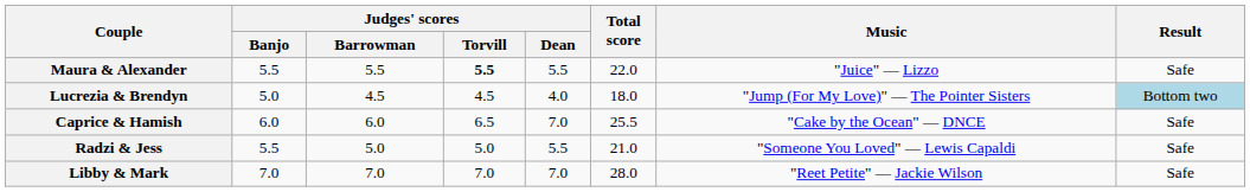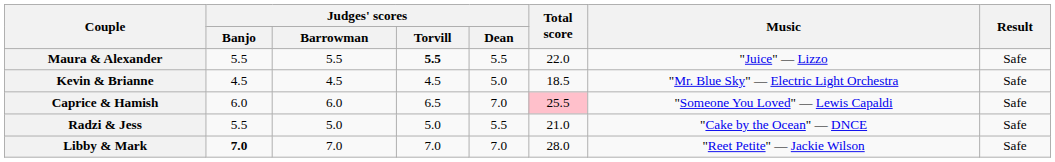 <table class="wikitable sortable" style="text-align:center; font-size:90%; width:90%">
 <tr>
 <th scope="col" rowspan=2>Couple</th>
 <th scope="col" colspan=4 class="unsortable">Judges' scores</th>
 <th scope="col" rowspan=2>Total<br>score</th>
 <th scope="col" rowspan=2 class="unsortable">Music</th>
 <th scope="col" rowspan=2 class="unsortable">Result</th>
 </tr>
 <tr>
 <th class="unsortable">Banjo</th>
 <th class="unsortable">Barrowman</th>
 <th class="unsortable">Torvill</th>
 <th class="unsortable">Dean</th>
 </tr>
 <tr>
 <th scope="row">Maura & Alexander</th>
 <td>5.5</td>
 <td>5.5</td>
 <td><strong>5.5</strong></td>
 <td>5.5</td>
 <td>22.0</td>
 <td>"<a href='#'>Juice</a>" — <a href='#'>Lizzo</a></td>
 <td>Safe</td>
 </tr>
 <tr>
-<th scope="row">Lucrezia & Brendyn</th>
-<td>5.0</td>
+<th scope="row">Kevin & Brianne</th>
 <td>4.5</td>
 <td>4.5</td>
-<td>4.0</td>
-<td>18.0</td>
-<td>"<a href='#'>Jump (For My Love)</a>" — <a href='#'>The Pointer Sisters</a></td>
-<td bgcolor="lightblue">Bottom two</td>
+<td>4.5</td>
+<td>5.0</td>
+<td>18.5</td>
+<td>"<a href='#'>Mr. Blue Sky</a>" — <a href='#'>Electric Light Orchestra</a></td>
+<td>Safe</td>
 </tr>
 <tr>
 <th scope="row">Caprice & Hamish</th>
 <td>6.0</td>
 <td>6.0</td>
 <td>6.5</td>
 <td>7.0</td>
-<td>25.5</td>
-<td>"<a href='#'>Cake by the Ocean</a>" — <a href='#'>DNCE</a></td>
+<td style="background: pink;">25.5</td>
+<td>"<a href='#'>Someone You Loved</a>" — <a href='#'>Lewis Capaldi</a></td>
 <td>Safe</td>
 </tr>
 <tr>
 <th scope="row">Radzi & Jess</th>
 <td>5.5</td>
 <td>5.0</td>
 <td>5.0</td>
 <td>5.5</td>
 <td>21.0</td>
-<td>"<a href='#'>Someone You Loved</a>" — <a href='#'>Lewis Capaldi</a></td>
+<td>"<a href='#'>Cake by the Ocean</a>" — <a href='#'>DNCE</a></td>
 <td>Safe</td>
 </tr>
 <tr>
 <th scope="row">Libby & Mark</th>
-<td>7.0</td>
+<td><strong>7.0</strong></td>
 <td>7.0</td>
 <td>7.0</td>
 <td>7.0</td>
 <td>28.0</td>
 <td>"<a href='#'>Reet Petite</a>" — <a href='#'>Jackie Wilson</a></td>
 <td>Safe</td>
 </tr>
 </table>
